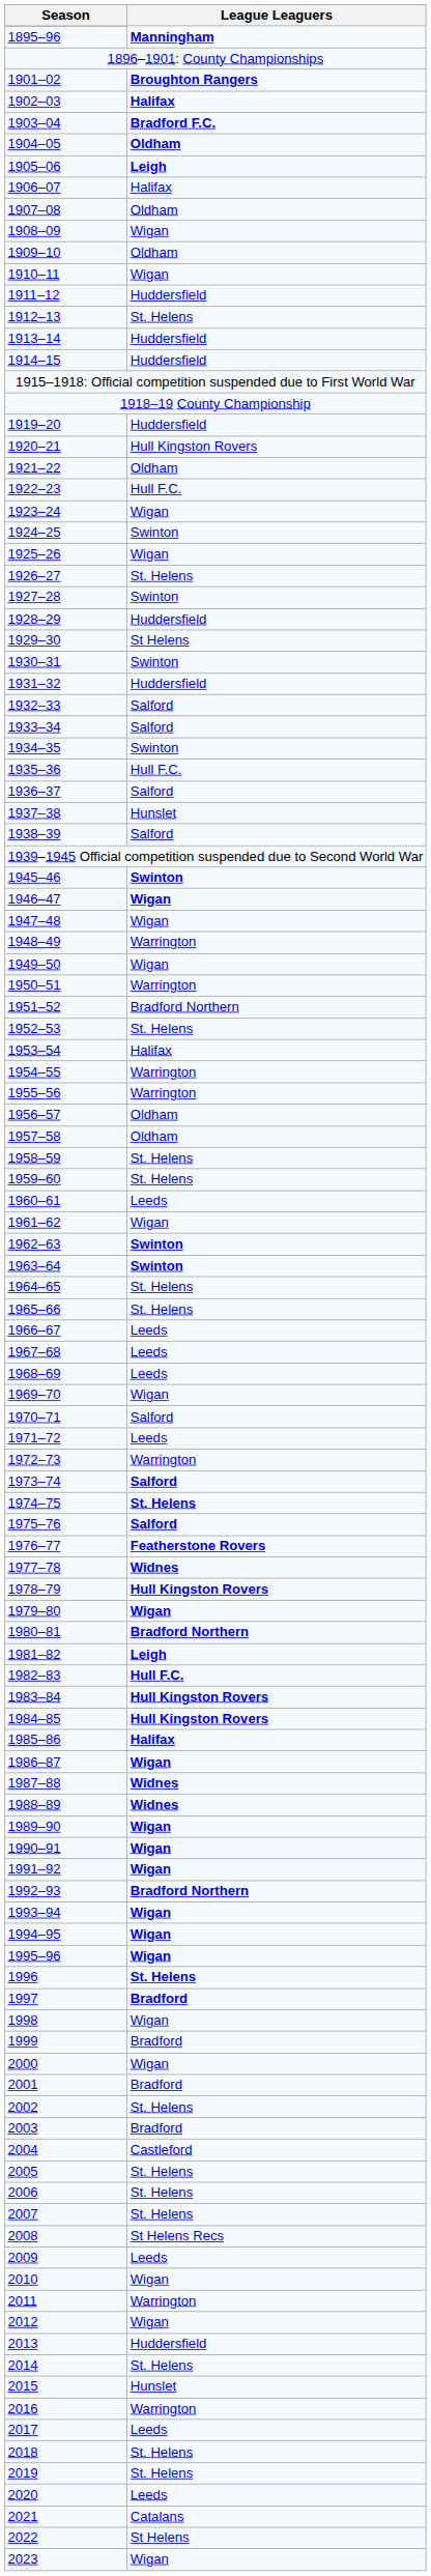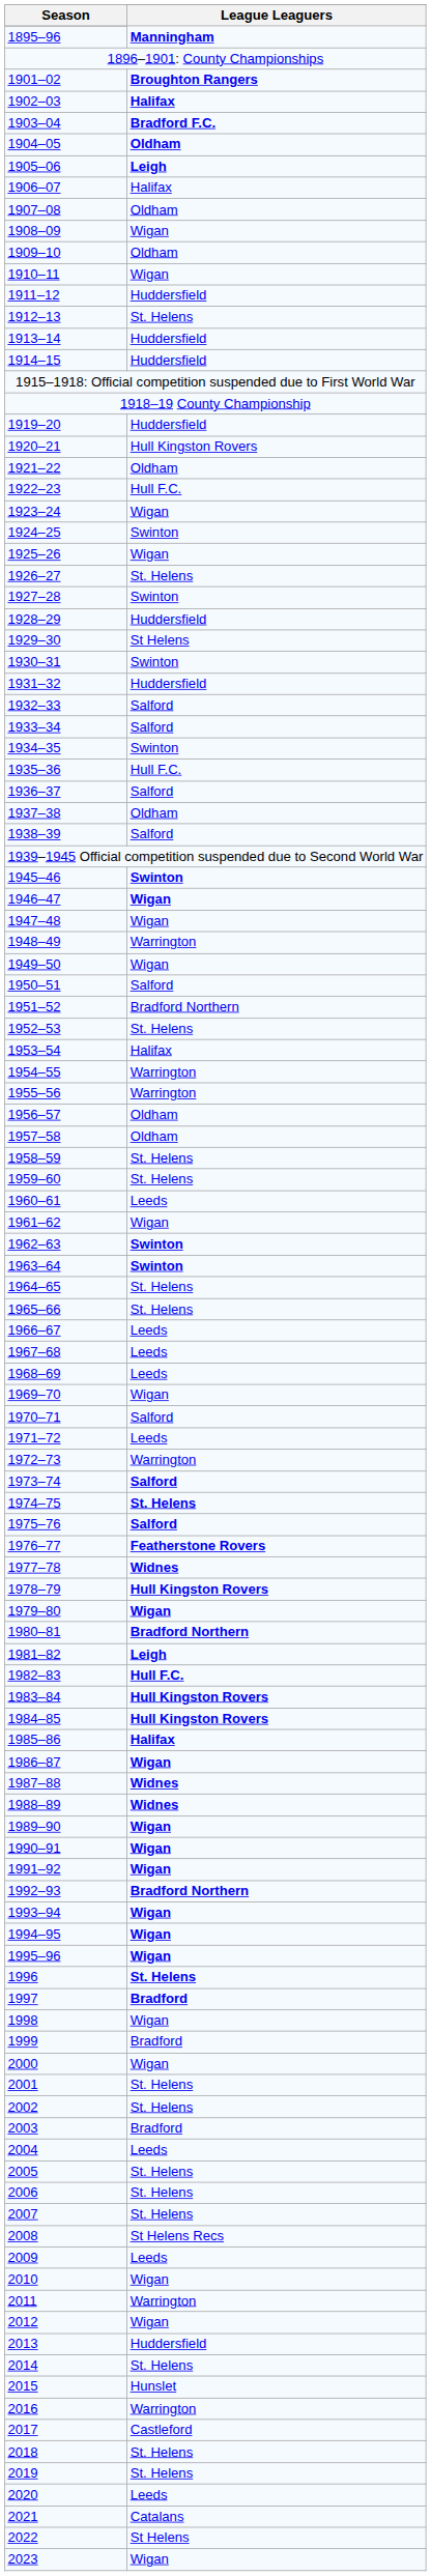 <table class="wikitable" style="text-align: left; background:#f5faff;">
 <tr style="background:black;">
 <th rowspan=2 style="color:black;">Season</th>
 </tr>
 <tr style="background:white;">
 <th style="color:black;" "width:200px">League Leaguers</th>
 </tr>
 <tr>
 <td><a href='#'>1895–96</a></td>
 <td> <strong><a href='#'>Manningham</a></strong></td>
 </tr>
 <tr>
 <td colspan="2" style="text-align:center;"><a href='#'>1896</a>–<a href='#'>1901</a>: <a href='#'>County Championships</a></td>
 </tr>
 <tr>
 <td><a href='#'>1901–02</a></td>
 <td> <strong><a href='#'>Broughton Rangers</a></strong></td>
 </tr>
 <tr>
 <td><a href='#'>1902–03</a></td>
 <td> <strong><a href='#'>Halifax</a></strong></td>
 </tr>
 <tr>
 <td><a href='#'>1903–04</a></td>
 <td> <strong><a href='#'>Bradford F.C.</a></strong></td>
 </tr>
 <tr>
 <td><a href='#'>1904–05</a></td>
 <td> <strong><a href='#'>Oldham</a></strong></td>
 </tr>
 <tr>
 <td><a href='#'>1905–06</a></td>
 <td> <strong><a href='#'>Leigh</a></strong></td>
 </tr>
 <tr>
 <td><a href='#'>1906–07</a></td>
 <td> <a href='#'>Halifax</a></td>
 </tr>
 <tr>
 <td><a href='#'>1907–08</a></td>
 <td> <a href='#'>Oldham</a></td>
 </tr>
 <tr>
 <td><a href='#'>1908–09</a></td>
 <td> <a href='#'>Wigan</a></td>
 </tr>
 <tr>
 <td><a href='#'>1909–10</a></td>
 <td> <a href='#'>Oldham</a></td>
 </tr>
 <tr>
 <td><a href='#'>1910–11</a></td>
 <td> <a href='#'>Wigan</a></td>
 </tr>
 <tr>
 <td><a href='#'>1911–12</a></td>
 <td> <a href='#'>Huddersfield</a></td>
 </tr>
 <tr>
 <td><a href='#'>1912–13</a></td>
 <td> <a href='#'>St. Helens</a></td>
 </tr>
 <tr>
 <td><a href='#'>1913–14</a></td>
 <td> <a href='#'>Huddersfield</a></td>
 </tr>
 <tr>
 <td><a href='#'>1914–15</a></td>
 <td> <a href='#'>Huddersfield</a></td>
 </tr>
 <tr>
 <td colspan="2" style="text-align:center;">1915–1918: Official competition suspended due to First World War</td>
 </tr>
 <tr>
 <td colspan="2" style="text-align:center;"><a href='#'>1918–19</a> <a href='#'>County Championship</a></td>
 </tr>
 <tr>
 <td><a href='#'>1919–20</a></td>
 <td> <a href='#'>Huddersfield</a></td>
 </tr>
 <tr>
 <td><a href='#'>1920–21</a></td>
 <td> <a href='#'>Hull Kingston Rovers</a></td>
 </tr>
 <tr>
 <td><a href='#'>1921–22</a></td>
 <td> <a href='#'>Oldham</a></td>
 </tr>
 <tr>
 <td><a href='#'>1922–23</a></td>
 <td> <a href='#'>Hull F.C.</a></td>
 </tr>
 <tr>
 <td><a href='#'>1923–24</a></td>
 <td> <a href='#'>Wigan</a></td>
 </tr>
 <tr>
 <td><a href='#'>1924–25</a></td>
 <td> <a href='#'>Swinton</a></td>
 </tr>
 <tr>
 <td><a href='#'>1925–26</a></td>
 <td> <a href='#'>Wigan</a></td>
 </tr>
 <tr>
 <td><a href='#'>1926–27</a></td>
 <td> <a href='#'>St. Helens</a></td>
 </tr>
 <tr>
 <td><a href='#'>1927–28</a></td>
 <td> <a href='#'>Swinton</a></td>
 </tr>
 <tr>
 <td><a href='#'>1928–29</a></td>
 <td> <a href='#'>Huddersfield</a></td>
 </tr>
 <tr>
 <td><a href='#'>1929–30</a></td>
 <td> <a href='#'>St Helens</a></td>
 </tr>
 <tr>
 <td><a href='#'>1930–31</a></td>
 <td> <a href='#'>Swinton</a></td>
 </tr>
 <tr>
 <td><a href='#'>1931–32</a></td>
 <td> <a href='#'>Huddersfield</a></td>
 </tr>
 <tr>
 <td><a href='#'>1932–33</a></td>
 <td> <a href='#'>Salford</a></td>
 </tr>
 <tr>
 <td><a href='#'>1933–34</a></td>
 <td> <a href='#'>Salford</a></td>
 </tr>
 <tr>
 <td><a href='#'>1934–35</a></td>
 <td> <a href='#'>Swinton</a></td>
 </tr>
 <tr>
 <td><a href='#'>1935–36</a></td>
 <td> <a href='#'>Hull F.C.</a></td>
 </tr>
 <tr>
 <td><a href='#'>1936–37</a></td>
 <td> <a href='#'>Salford</a></td>
 </tr>
 <tr>
 <td><a href='#'>1937–38</a></td>
-<td> <a href='#'>Hunslet</a></td>
+<td> <a href='#'>Oldham</a></td>
 </tr>
 <tr>
 <td><a href='#'>1938–39</a></td>
 <td> <a href='#'>Salford</a></td>
 </tr>
 <tr>
 <td colspan="2" style="text-align:center;"><a href='#'>1939</a>–<a href='#'>1945</a> Official competition suspended due to Second World War</td>
 </tr>
 <tr>
 <td><a href='#'>1945–46</a></td>
 <td> <strong><a href='#'>Swinton</a></strong></td>
 </tr>
 <tr>
 <td><a href='#'>1946–47</a></td>
 <td> <strong><a href='#'>Wigan</a></strong></td>
 </tr>
 <tr>
 <td><a href='#'>1947–48</a></td>
 <td> <a href='#'>Wigan</a></td>
 </tr>
 <tr>
 <td><a href='#'>1948–49</a></td>
 <td> <a href='#'>Warrington</a></td>
 </tr>
 <tr>
 <td><a href='#'>1949–50</a></td>
 <td> <a href='#'>Wigan</a></td>
 </tr>
 <tr>
 <td><a href='#'>1950–51</a></td>
-<td> <a href='#'>Warrington</a></td>
+<td> <a href='#'>Salford</a></td>
 </tr>
 <tr>
 <td><a href='#'>1951–52</a></td>
 <td> <a href='#'>Bradford Northern</a></td>
 </tr>
 <tr>
 <td><a href='#'>1952–53</a></td>
 <td> <a href='#'>St. Helens</a></td>
 </tr>
 <tr>
 <td><a href='#'>1953–54</a></td>
 <td> <a href='#'>Halifax</a></td>
 </tr>
 <tr>
 <td><a href='#'>1954–55</a></td>
 <td> <a href='#'>Warrington</a></td>
 </tr>
 <tr>
 <td><a href='#'>1955–56</a></td>
 <td> <a href='#'>Warrington</a></td>
 </tr>
 <tr>
 <td><a href='#'>1956–57</a></td>
 <td> <a href='#'>Oldham</a></td>
 </tr>
 <tr>
 <td><a href='#'>1957–58</a></td>
 <td> <a href='#'>Oldham</a></td>
 </tr>
 <tr>
 <td><a href='#'>1958–59</a></td>
 <td> <a href='#'>St. Helens</a></td>
 </tr>
 <tr>
 <td><a href='#'>1959–60</a></td>
 <td> <a href='#'>St. Helens</a></td>
 </tr>
 <tr>
 <td><a href='#'>1960–61</a></td>
 <td> <a href='#'>Leeds</a></td>
 </tr>
 <tr>
 <td><a href='#'>1961–62</a></td>
 <td> <a href='#'>Wigan</a></td>
 </tr>
 <tr>
 <td><a href='#'>1962–63</a></td>
 <td> <strong><a href='#'>Swinton</a></strong></td>
 </tr>
 <tr>
 <td><a href='#'>1963–64</a></td>
 <td> <strong><a href='#'>Swinton</a></strong></td>
 </tr>
 <tr>
 <td><a href='#'>1964–65</a></td>
 <td> <a href='#'>St. Helens</a></td>
 </tr>
 <tr>
 <td><a href='#'>1965–66</a></td>
 <td> <a href='#'>St. Helens</a></td>
 </tr>
 <tr>
 <td><a href='#'>1966–67</a></td>
 <td> <a href='#'>Leeds</a></td>
 </tr>
 <tr>
 <td><a href='#'>1967–68</a></td>
 <td> <a href='#'>Leeds</a></td>
 </tr>
 <tr>
 <td><a href='#'>1968–69</a></td>
 <td> <a href='#'>Leeds</a></td>
 </tr>
 <tr>
 <td><a href='#'>1969–70</a></td>
 <td> <a href='#'>Wigan</a></td>
 </tr>
 <tr>
 <td><a href='#'>1970–71</a></td>
 <td> <a href='#'>Salford</a></td>
 </tr>
 <tr>
 <td><a href='#'>1971–72</a></td>
 <td> <a href='#'>Leeds</a></td>
 </tr>
 <tr>
 <td><a href='#'>1972–73</a></td>
 <td> <a href='#'>Warrington</a></td>
 </tr>
 <tr>
 <td><a href='#'>1973–74</a></td>
 <td> <strong><a href='#'>Salford</a></strong></td>
 </tr>
 <tr>
 <td><a href='#'>1974–75</a></td>
 <td> <strong><a href='#'>St. Helens</a></strong></td>
 </tr>
 <tr>
 <td><a href='#'>1975–76</a></td>
 <td> <strong><a href='#'>Salford</a></strong></td>
 </tr>
 <tr>
 <td><a href='#'>1976–77</a></td>
 <td> <strong><a href='#'>Featherstone Rovers</a></strong></td>
 </tr>
 <tr>
 <td><a href='#'>1977–78</a></td>
 <td> <strong><a href='#'>Widnes</a></strong></td>
 </tr>
 <tr>
 <td><a href='#'>1978–79</a></td>
 <td> <strong><a href='#'>Hull Kingston Rovers</a></strong></td>
 </tr>
 <tr>
 <td><a href='#'>1979–80</a></td>
 <td> <strong><a href='#'>Wigan</a></strong></td>
 </tr>
 <tr>
 <td><a href='#'>1980–81</a></td>
 <td> <strong><a href='#'>Bradford Northern</a></strong></td>
 </tr>
 <tr>
 <td><a href='#'>1981–82</a></td>
 <td> <strong><a href='#'>Leigh</a></strong></td>
 </tr>
 <tr>
 <td><a href='#'>1982–83</a></td>
 <td> <strong><a href='#'>Hull F.C.</a></strong></td>
 </tr>
 <tr>
 <td><a href='#'>1983–84</a></td>
 <td> <strong><a href='#'>Hull Kingston Rovers</a></strong></td>
 </tr>
 <tr>
 <td><a href='#'>1984–85</a></td>
 <td> <strong><a href='#'>Hull Kingston Rovers</a></strong></td>
 </tr>
 <tr>
 <td><a href='#'>1985–86</a></td>
 <td> <strong><a href='#'>Halifax</a></strong></td>
 </tr>
 <tr>
 <td><a href='#'>1986–87</a></td>
 <td> <strong><a href='#'>Wigan</a></strong></td>
 </tr>
 <tr>
 <td><a href='#'>1987–88</a></td>
 <td> <strong><a href='#'>Widnes</a></strong></td>
 </tr>
 <tr>
 <td><a href='#'>1988–89</a></td>
 <td> <strong><a href='#'>Widnes</a></strong></td>
 </tr>
 <tr>
 <td><a href='#'>1989–90</a></td>
 <td> <strong><a href='#'>Wigan</a></strong></td>
 </tr>
 <tr>
 <td><a href='#'>1990–91</a></td>
 <td> <strong><a href='#'>Wigan</a></strong></td>
 </tr>
 <tr>
 <td><a href='#'>1991–92</a></td>
 <td> <strong><a href='#'>Wigan</a></strong></td>
 </tr>
 <tr>
 <td><a href='#'>1992–93</a></td>
 <td> <strong><a href='#'>Bradford Northern</a></strong></td>
 </tr>
 <tr>
 <td><a href='#'>1993–94</a></td>
 <td> <strong><a href='#'>Wigan</a></strong></td>
 </tr>
 <tr>
 <td><a href='#'>1994–95</a></td>
 <td> <strong><a href='#'>Wigan</a></strong></td>
 </tr>
 <tr>
 <td><a href='#'>1995–96</a></td>
 <td> <strong><a href='#'>Wigan</a></strong></td>
 </tr>
 <tr style="background:#f5faff;">
 <td><a href='#'>1996</a></td>
 <td> <strong><a href='#'>St. Helens</a></strong></td>
 </tr>
 <tr style="background:#f5faff;">
 <td><a href='#'>1997</a></td>
 <td> <strong><a href='#'>Bradford</a></strong></td>
 </tr>
 <tr style="background:#f5faff;">
 <td><a href='#'>1998</a></td>
 <td> <a href='#'>Wigan</a></td>
 </tr>
 <tr style="background:#f5faff;">
 <td><a href='#'>1999</a></td>
 <td> <a href='#'>Bradford</a></td>
 </tr>
 <tr style="background:#f5faff;">
 <td><a href='#'>2000</a></td>
 <td> <a href='#'>Wigan</a></td>
 </tr>
 <tr style="background:#f5faff;">
 <td><a href='#'>2001</a></td>
-<td> <a href='#'>Bradford</a></td>
+<td> <a href='#'>St. Helens</a></td>
 </tr>
 <tr style="background:#f5faff;">
 <td><a href='#'>2002</a></td>
 <td> <a href='#'>St. Helens</a></td>
 </tr>
 <tr style="background:#f5faff;">
 <td><a href='#'>2003</a></td>
 <td> <a href='#'>Bradford</a></td>
 </tr>
 <tr style="background:#f5faff;">
 <td><a href='#'>2004</a></td>
-<td> <a href='#'>Castleford</a></td>
+<td> <a href='#'>Leeds</a></td>
 </tr>
 <tr style="background:#f5faff;">
 <td><a href='#'>2005</a></td>
 <td> <a href='#'>St. Helens</a></td>
 </tr>
 <tr style="background:#f5faff;">
 <td><a href='#'>2006</a></td>
 <td> <a href='#'>St. Helens</a></td>
 </tr>
 <tr style="background:#f5faff;">
 <td><a href='#'>2007</a></td>
 <td> <a href='#'>St. Helens</a></td>
 </tr>
 <tr style="background:#f5faff;">
 <td><a href='#'>2008</a></td>
 <td> <a href='#'>St Helens Recs</a></td>
 </tr>
 <tr style="background:#f5faff;">
 <td><a href='#'>2009</a></td>
 <td> <a href='#'>Leeds</a></td>
 </tr>
 <tr style="background:#f5faff;">
 <td><a href='#'>2010</a></td>
 <td> <a href='#'>Wigan</a></td>
 </tr>
 <tr style="background:#f5faff;">
 <td><a href='#'>2011</a></td>
 <td> <a href='#'>Warrington</a></td>
 </tr>
 <tr style="background:#f5faff;">
 <td><a href='#'>2012</a></td>
 <td> <a href='#'>Wigan</a></td>
 </tr>
 <tr style="background:#f5faff;">
 <td><a href='#'>2013</a></td>
 <td> <a href='#'>Huddersfield</a></td>
 </tr>
 <tr style="background:#f5faff;">
 <td><a href='#'>2014</a></td>
 <td> <a href='#'>St. Helens</a></td>
 </tr>
 <tr style="background:#f5faff;">
 <td><a href='#'>2015</a></td>
 <td> <a href='#'>Hunslet</a></td>
 </tr>
 <tr style="background:#f5faff;">
 <td><a href='#'>2016</a></td>
 <td> <a href='#'>Warrington</a></td>
 </tr>
 <tr style="background:#f5faff;">
 <td><a href='#'>2017</a></td>
-<td> <a href='#'>Leeds</a></td>
+<td> <a href='#'>Castleford</a></td>
 </tr>
 <tr style="background:#f5faff;">
 <td><a href='#'>2018</a></td>
 <td> <a href='#'>St. Helens</a></td>
 </tr>
 <tr style="background:#f5faff;">
 <td><a href='#'>2019</a></td>
 <td> <a href='#'>St. Helens</a></td>
 </tr>
 <tr style="background:#f5faff;">
 <td><a href='#'>2020</a></td>
 <td> <a href='#'>Leeds</a></td>
 </tr>
 <tr style="background:#f5faff;">
 <td><a href='#'>2021</a></td>
 <td> <a href='#'>Catalans</a></td>
 </tr>
 <tr style="background:#f5faff;">
 <td><a href='#'>2022</a></td>
 <td> <a href='#'>St Helens</a></td>
 </tr>
 <tr style="background:#f5faff;">
 <td><a href='#'>2023</a></td>
 <td> <a href='#'>Wigan</a></td>
 </tr>
 </table>
